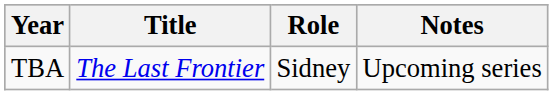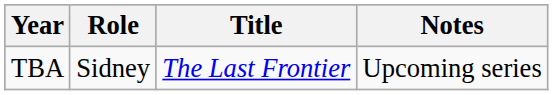 <table class="wikitable sortable">
 <tr>
 <th>Year</th>
+<th>Role</th>
 <th>Title</th>
-<th>Role</th>
 <th class="unsortable">Notes</th>
 </tr>
 <tr>
 <td>TBA</td>
+<td>Sidney</td>
 <td><em><a href='#'>The Last Frontier</a></em></td>
-<td>Sidney</td>
 <td>Upcoming series</td>
 </tr>
 </table>
